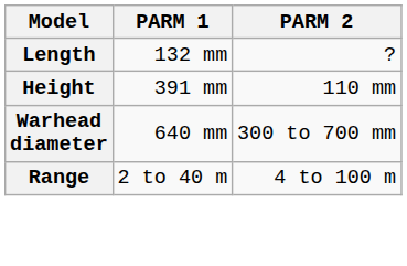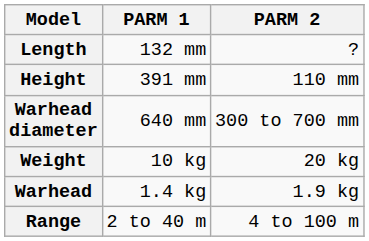 <table class=wikitable style="text-align:right;">
 <tr>
 <th>Model</th>
 <th>PARM 1</th>
 <th>PARM 2</th>
 </tr>
 <tr>
 <th>Length</th>
 <td>132 mm</td>
 <td>?</td>
 </tr>
 <tr>
 <th>Height</th>
 <td>391 mm</td>
 <td>110 mm</td>
 </tr>
 <tr>
 <th>Warhead <br> diameter</th>
 <td>640 mm</td>
 <td>300 to 700 mm</td>
 </tr>
 <tr>
+<th>Weight</th>
+<td>10 kg</td>
+<td>20 kg</td>
+</tr>
+<tr>
+<th>Warhead</th>
+<td>1.4 kg</td>
+<td>1.9 kg</td>
+</tr>
+<tr>
 <th>Range</th>
 <td>2 to 40 m</td>
 <td>4 to 100 m</td>
 </tr>
 </table>
